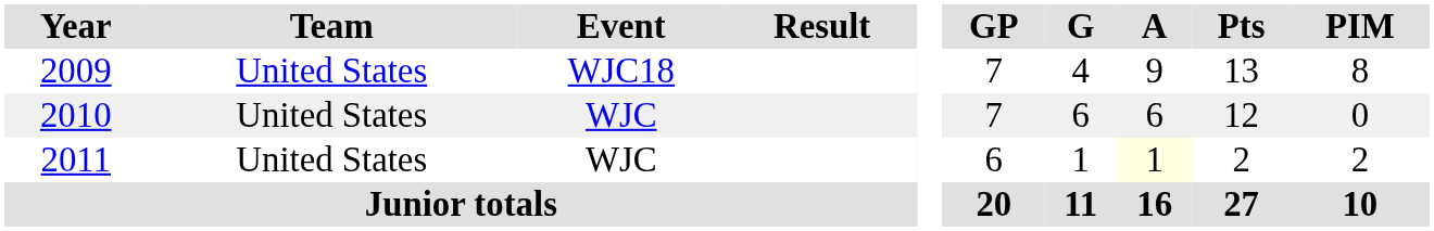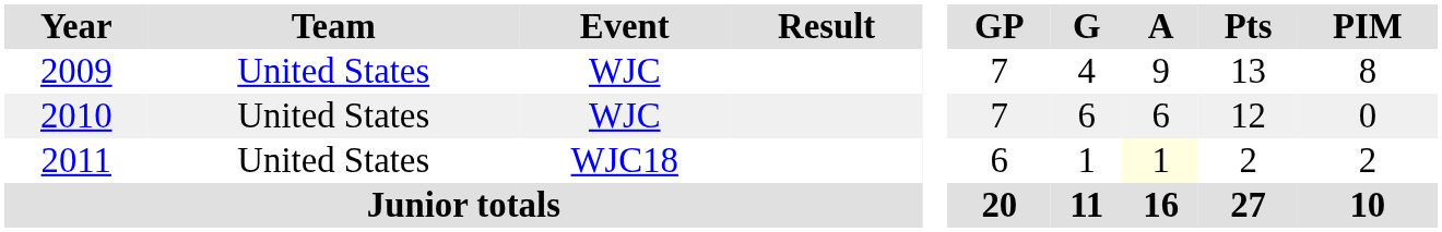 <table border="0" cellpadding="1" cellspacing="0" style="text-align:center; width:40em">
 <tr ALIGN="center" bgcolor="#e0e0e0">
 <th>Year</th>
 <th>Team</th>
 <th>Event</th>
 <th>Result</th>
 <th rowspan="99" bgcolor="#ffffff"> </th>
 <th>GP</th>
 <th>G</th>
 <th>A</th>
 <th>Pts</th>
 <th>PIM</th>
 </tr>
 <tr>
 <td><a href='#'>2009</a></td>
 <td><a href='#'>United States</a></td>
-<td><a href='#'>WJC18</a></td>
+<td><a href='#'>WJC</a></td>
 <td></td>
 <td>7</td>
 <td>4</td>
 <td>9</td>
 <td>13</td>
 <td>8</td>
 </tr>
 <tr style="background:#f0f0f0;">
 <td><a href='#'>2010</a></td>
 <td>United States</td>
 <td><a href='#'>WJC</a></td>
 <td></td>
 <td>7</td>
 <td>6</td>
 <td>6</td>
 <td>12</td>
 <td>0</td>
 </tr>
 <tr>
 <td><a href='#'>2011</a></td>
 <td>United States</td>
-<td>WJC</td>
+<td><a href='#'>WJC18</a></td>
 <td></td>
 <td>6</td>
 <td>1</td>
 <td style="background: lightyellow;">1</td>
 <td>2</td>
 <td>2</td>
 </tr>
 <tr style="background:#e0e0e0;">
 <th colspan="4">Junior totals</th>
 <th>20</th>
 <th>11</th>
 <th>16</th>
 <th>27</th>
 <th>10</th>
 </tr>
 </table>
